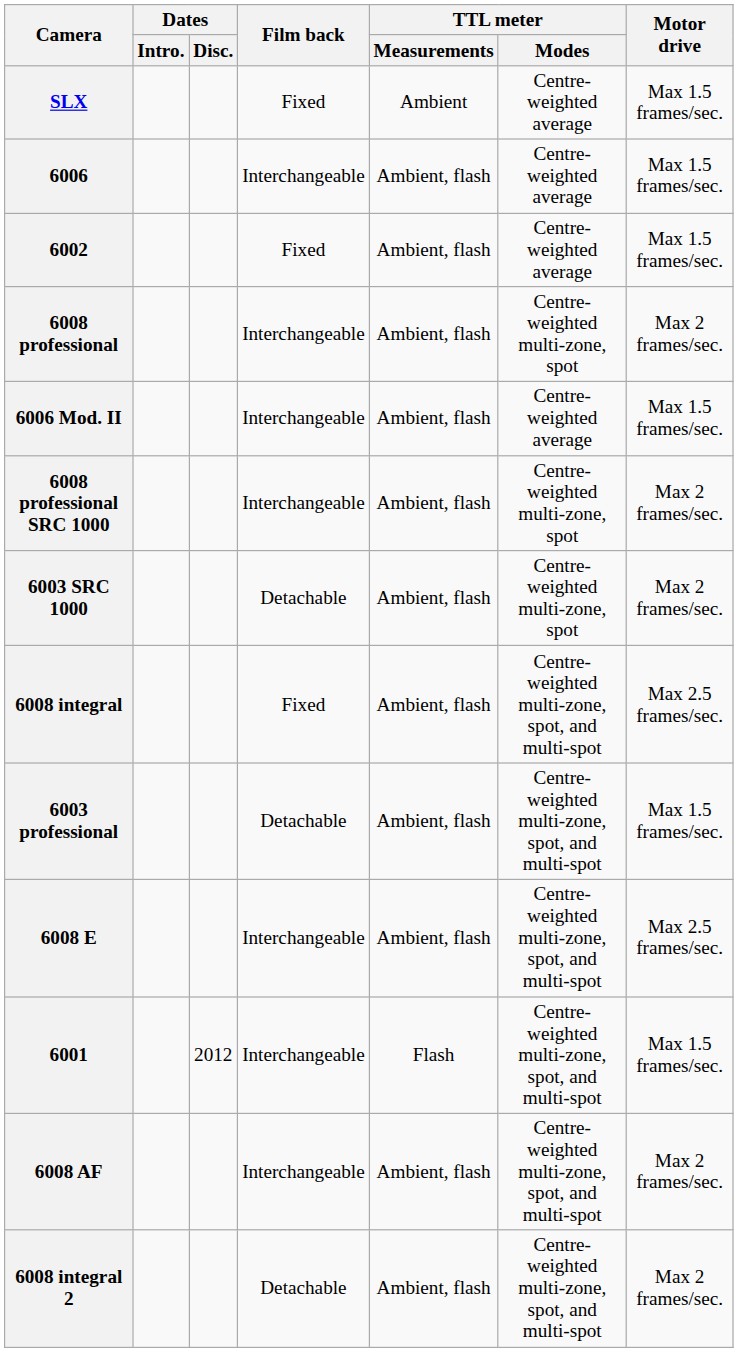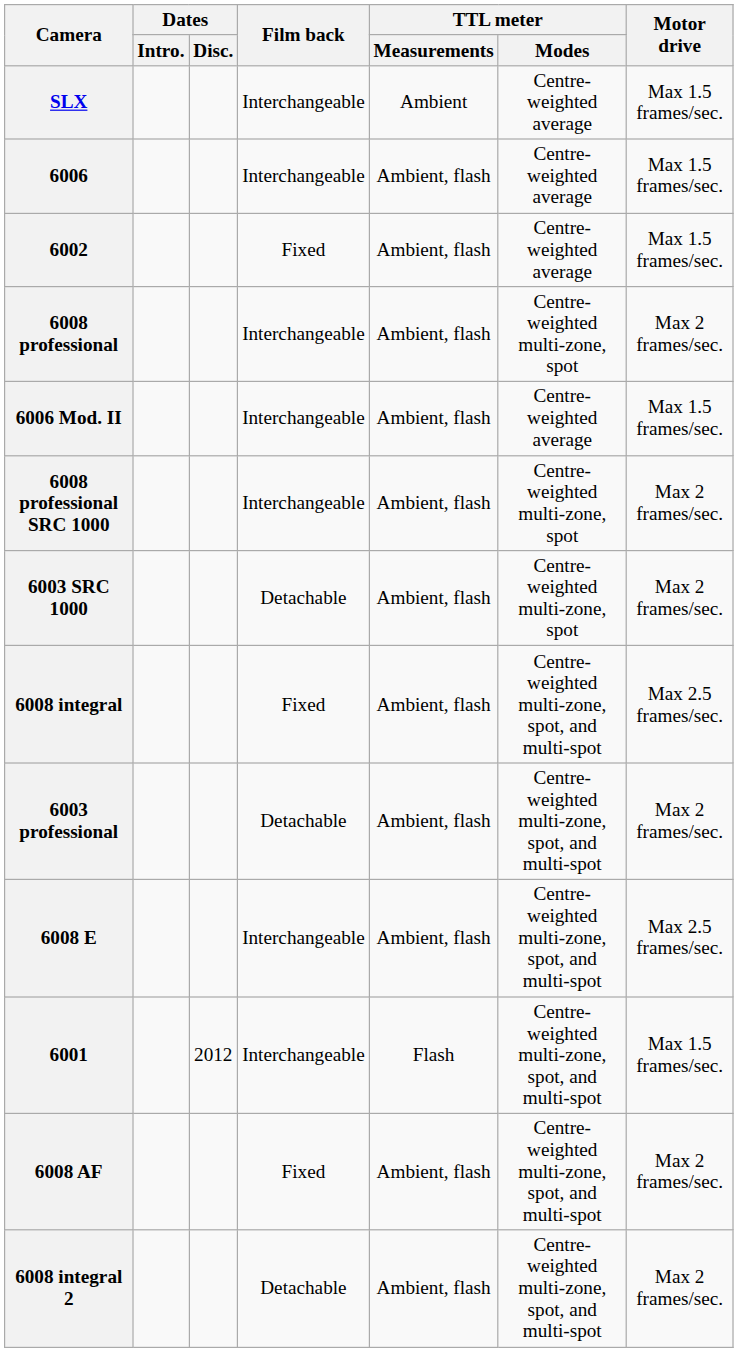 <table class="wikitable sortable" style="font-size:100%;text-align:center;">
 <tr>
 <th rowspan=2>Camera</th>
 <th colspan=2>Dates</th>
 <th rowspan=2>Film back</th>
 <th colspan=2>TTL meter</th>
 <th rowspan=2>Motor drive</th>
 </tr>
 <tr>
 <th>Intro.</th>
 <th>Disc.</th>
 <th>Measurements</th>
 <th>Modes</th>
 </tr>
 <tr>
 <th><a href='#'>SLX</a></th>
 <td></td>
 <td></td>
-<td>Fixed</td>
+<td>Interchangeable</td>
 <td>Ambient</td>
 <td>Centre-weighted average</td>
 <td>Max 1.5 frames/sec.</td>
 </tr>
 <tr>
 <th>6006</th>
 <td></td>
 <td></td>
 <td>Interchangeable</td>
 <td>Ambient, flash</td>
 <td>Centre-weighted average</td>
 <td>Max 1.5 frames/sec.</td>
 </tr>
 <tr>
 <th>6002</th>
 <td></td>
 <td></td>
 <td>Fixed</td>
 <td>Ambient, flash</td>
 <td>Centre-weighted average</td>
 <td>Max 1.5 frames/sec.</td>
 </tr>
 <tr>
 <th>6008 professional</th>
 <td></td>
 <td></td>
 <td>Interchangeable</td>
 <td>Ambient, flash</td>
 <td>Centre-weighted multi-zone, spot</td>
 <td>Max 2 frames/sec.</td>
 </tr>
 <tr>
 <th>6006 Mod. II</th>
 <td></td>
 <td></td>
 <td>Interchangeable</td>
 <td>Ambient, flash</td>
 <td>Centre-weighted average</td>
 <td>Max 1.5 frames/sec.</td>
 </tr>
 <tr>
 <th>6008 professional SRC 1000</th>
 <td></td>
 <td></td>
 <td>Interchangeable</td>
 <td>Ambient, flash</td>
 <td>Centre-weighted multi-zone, spot</td>
 <td>Max 2 frames/sec.</td>
 </tr>
 <tr>
 <th>6003 SRC 1000</th>
 <td></td>
 <td></td>
 <td>Detachable</td>
 <td>Ambient, flash</td>
 <td>Centre-weighted multi-zone, spot</td>
 <td>Max 2 frames/sec.</td>
 </tr>
 <tr>
 <th>6008 integral</th>
 <td></td>
 <td></td>
 <td>Fixed</td>
 <td>Ambient, flash</td>
 <td>Centre-weighted multi-zone, spot, and multi-spot</td>
 <td>Max 2.5 frames/sec.</td>
 </tr>
 <tr>
 <th>6003 professional</th>
 <td></td>
 <td></td>
 <td>Detachable</td>
 <td>Ambient, flash</td>
 <td>Centre-weighted multi-zone, spot, and multi-spot</td>
-<td>Max 1.5 frames/sec.</td>
+<td>Max 2 frames/sec.</td>
 </tr>
 <tr>
 <th>6008 E</th>
 <td></td>
 <td></td>
 <td>Interchangeable</td>
 <td>Ambient, flash</td>
 <td>Centre-weighted multi-zone, spot, and multi-spot</td>
 <td>Max 2.5 frames/sec.</td>
 </tr>
 <tr>
 <th>6001</th>
 <td></td>
 <td>2012</td>
 <td>Interchangeable</td>
 <td>Flash</td>
 <td>Centre-weighted multi-zone, spot, and multi-spot</td>
 <td>Max 1.5 frames/sec.</td>
 </tr>
 <tr>
 <th>6008 AF</th>
 <td></td>
 <td></td>
-<td>Interchangeable</td>
+<td>Fixed</td>
 <td>Ambient, flash</td>
 <td>Centre-weighted multi-zone, spot, and multi-spot</td>
 <td>Max 2 frames/sec.</td>
 </tr>
 <tr>
 <th>6008 integral 2</th>
 <td></td>
 <td></td>
 <td>Detachable</td>
 <td>Ambient, flash</td>
 <td>Centre-weighted multi-zone, spot, and multi-spot</td>
 <td>Max 2 frames/sec.</td>
 </tr>
 </table>
